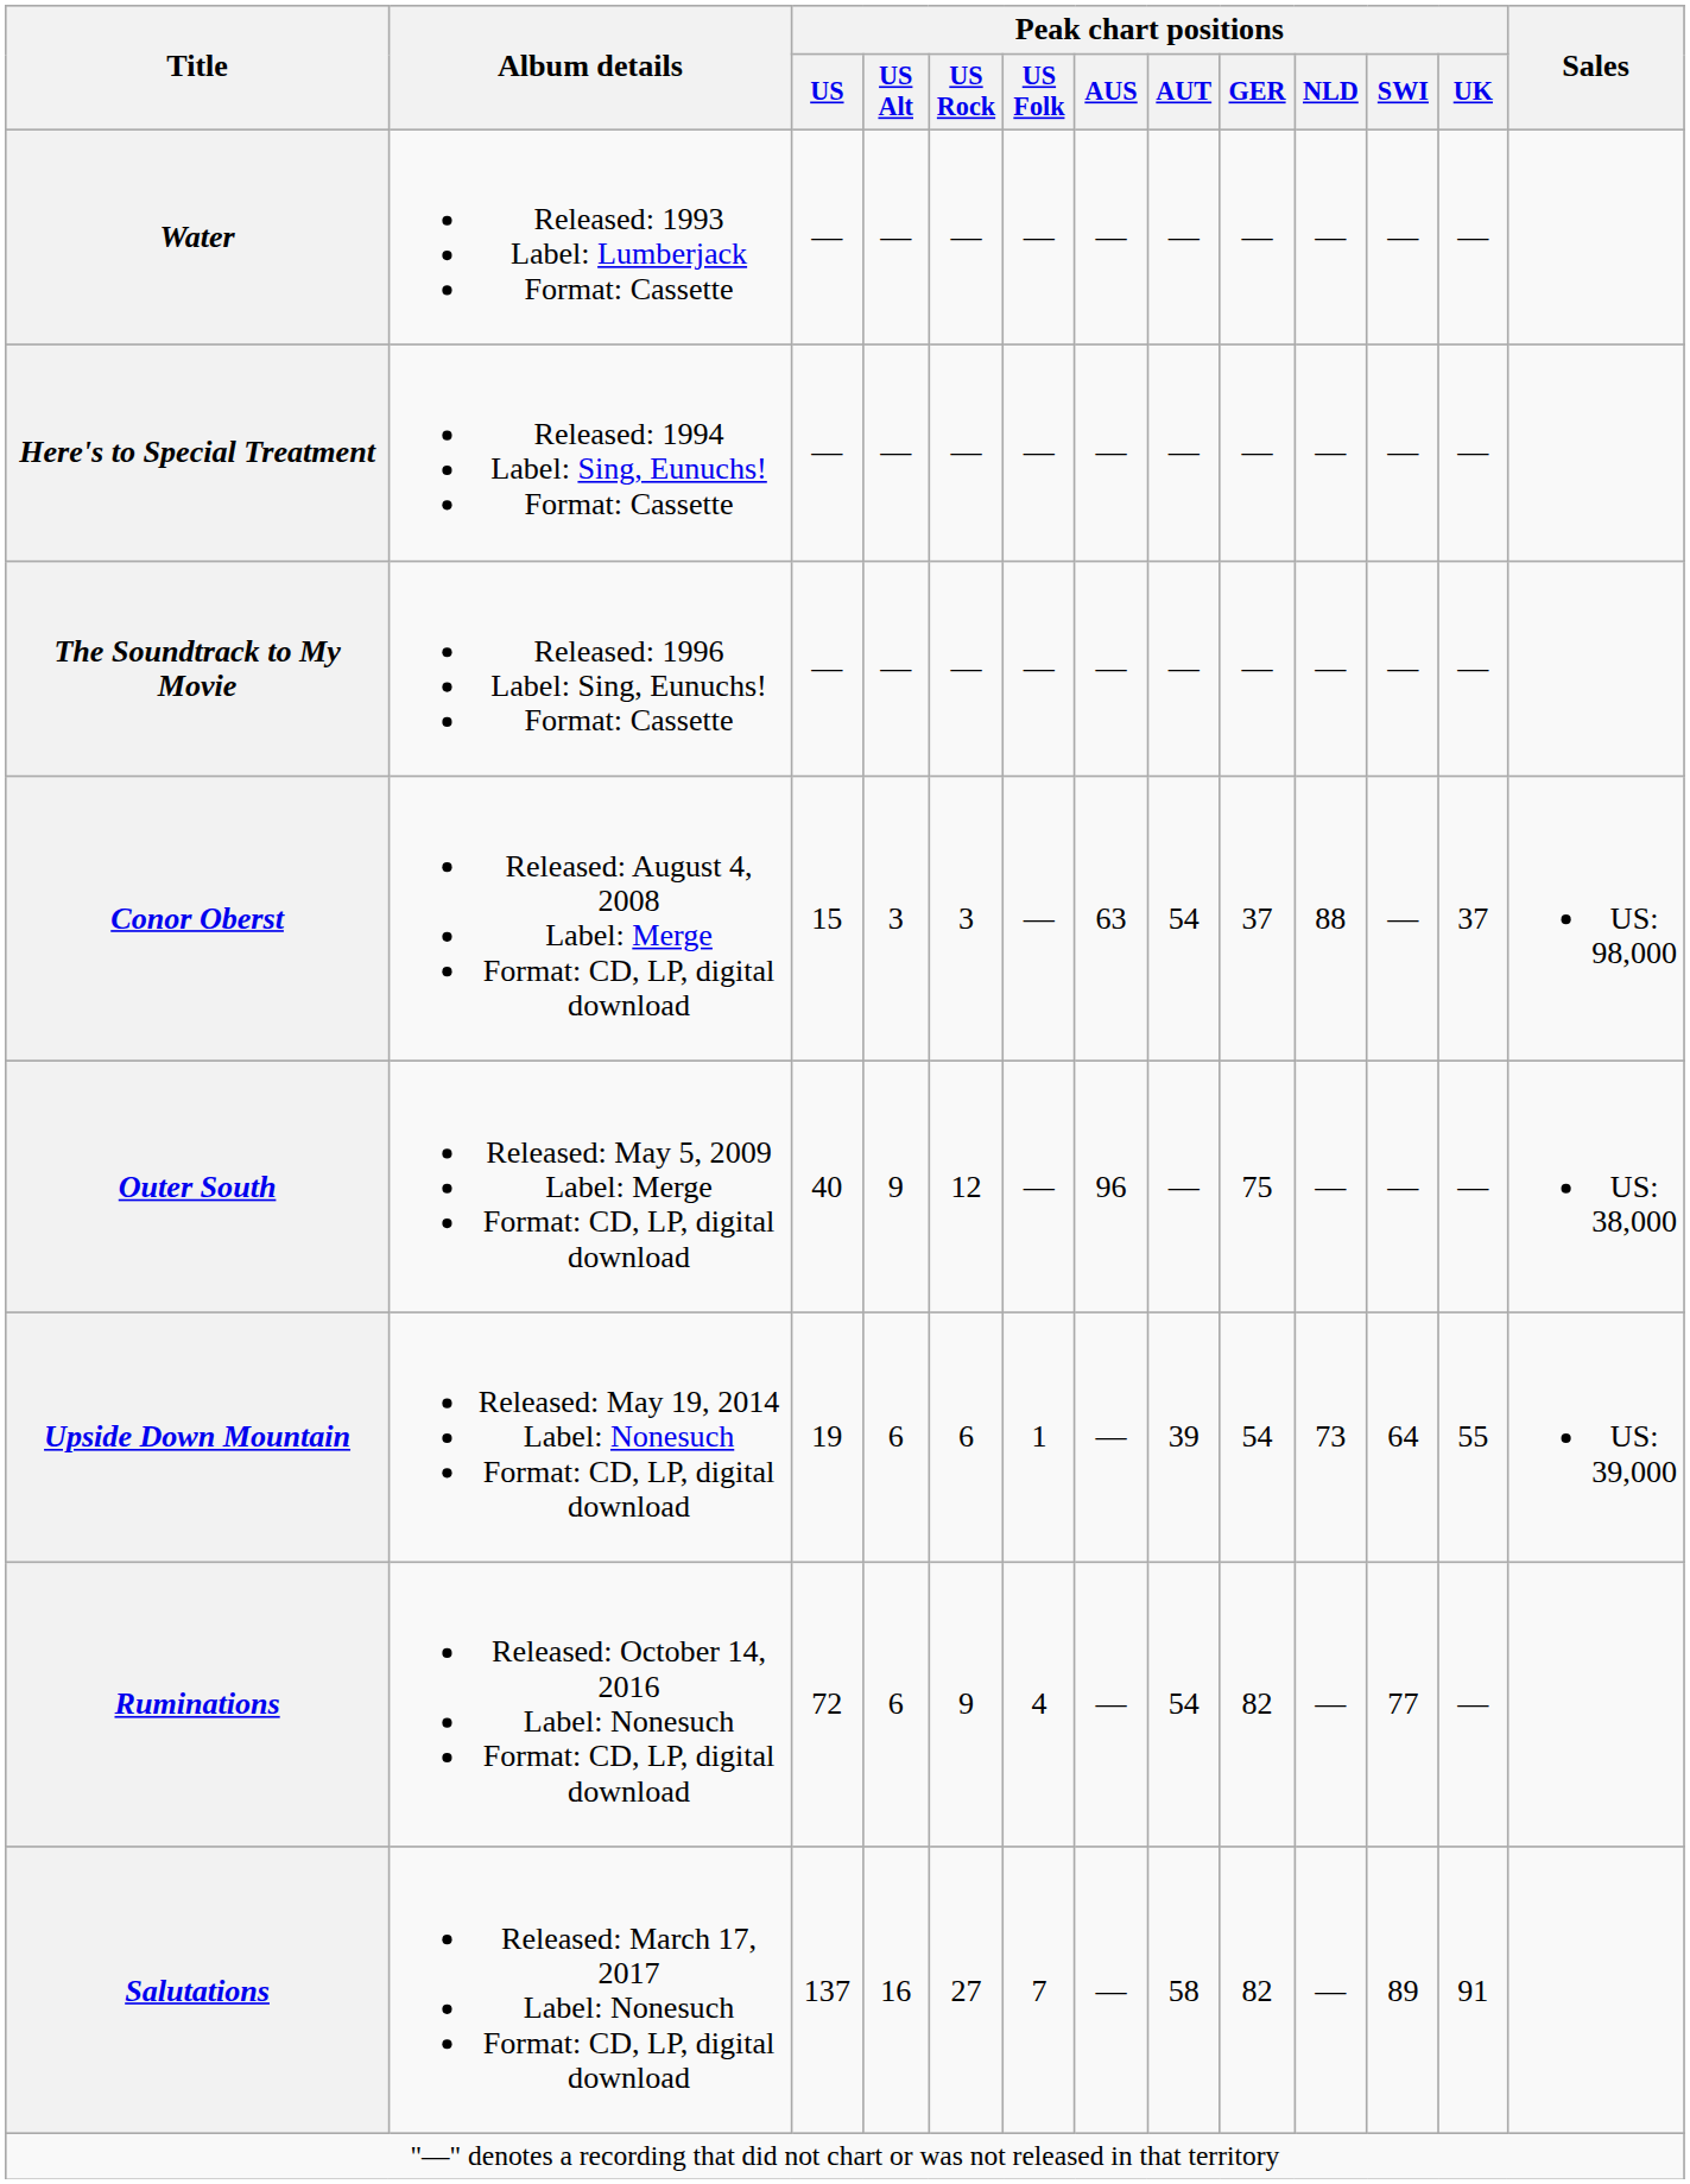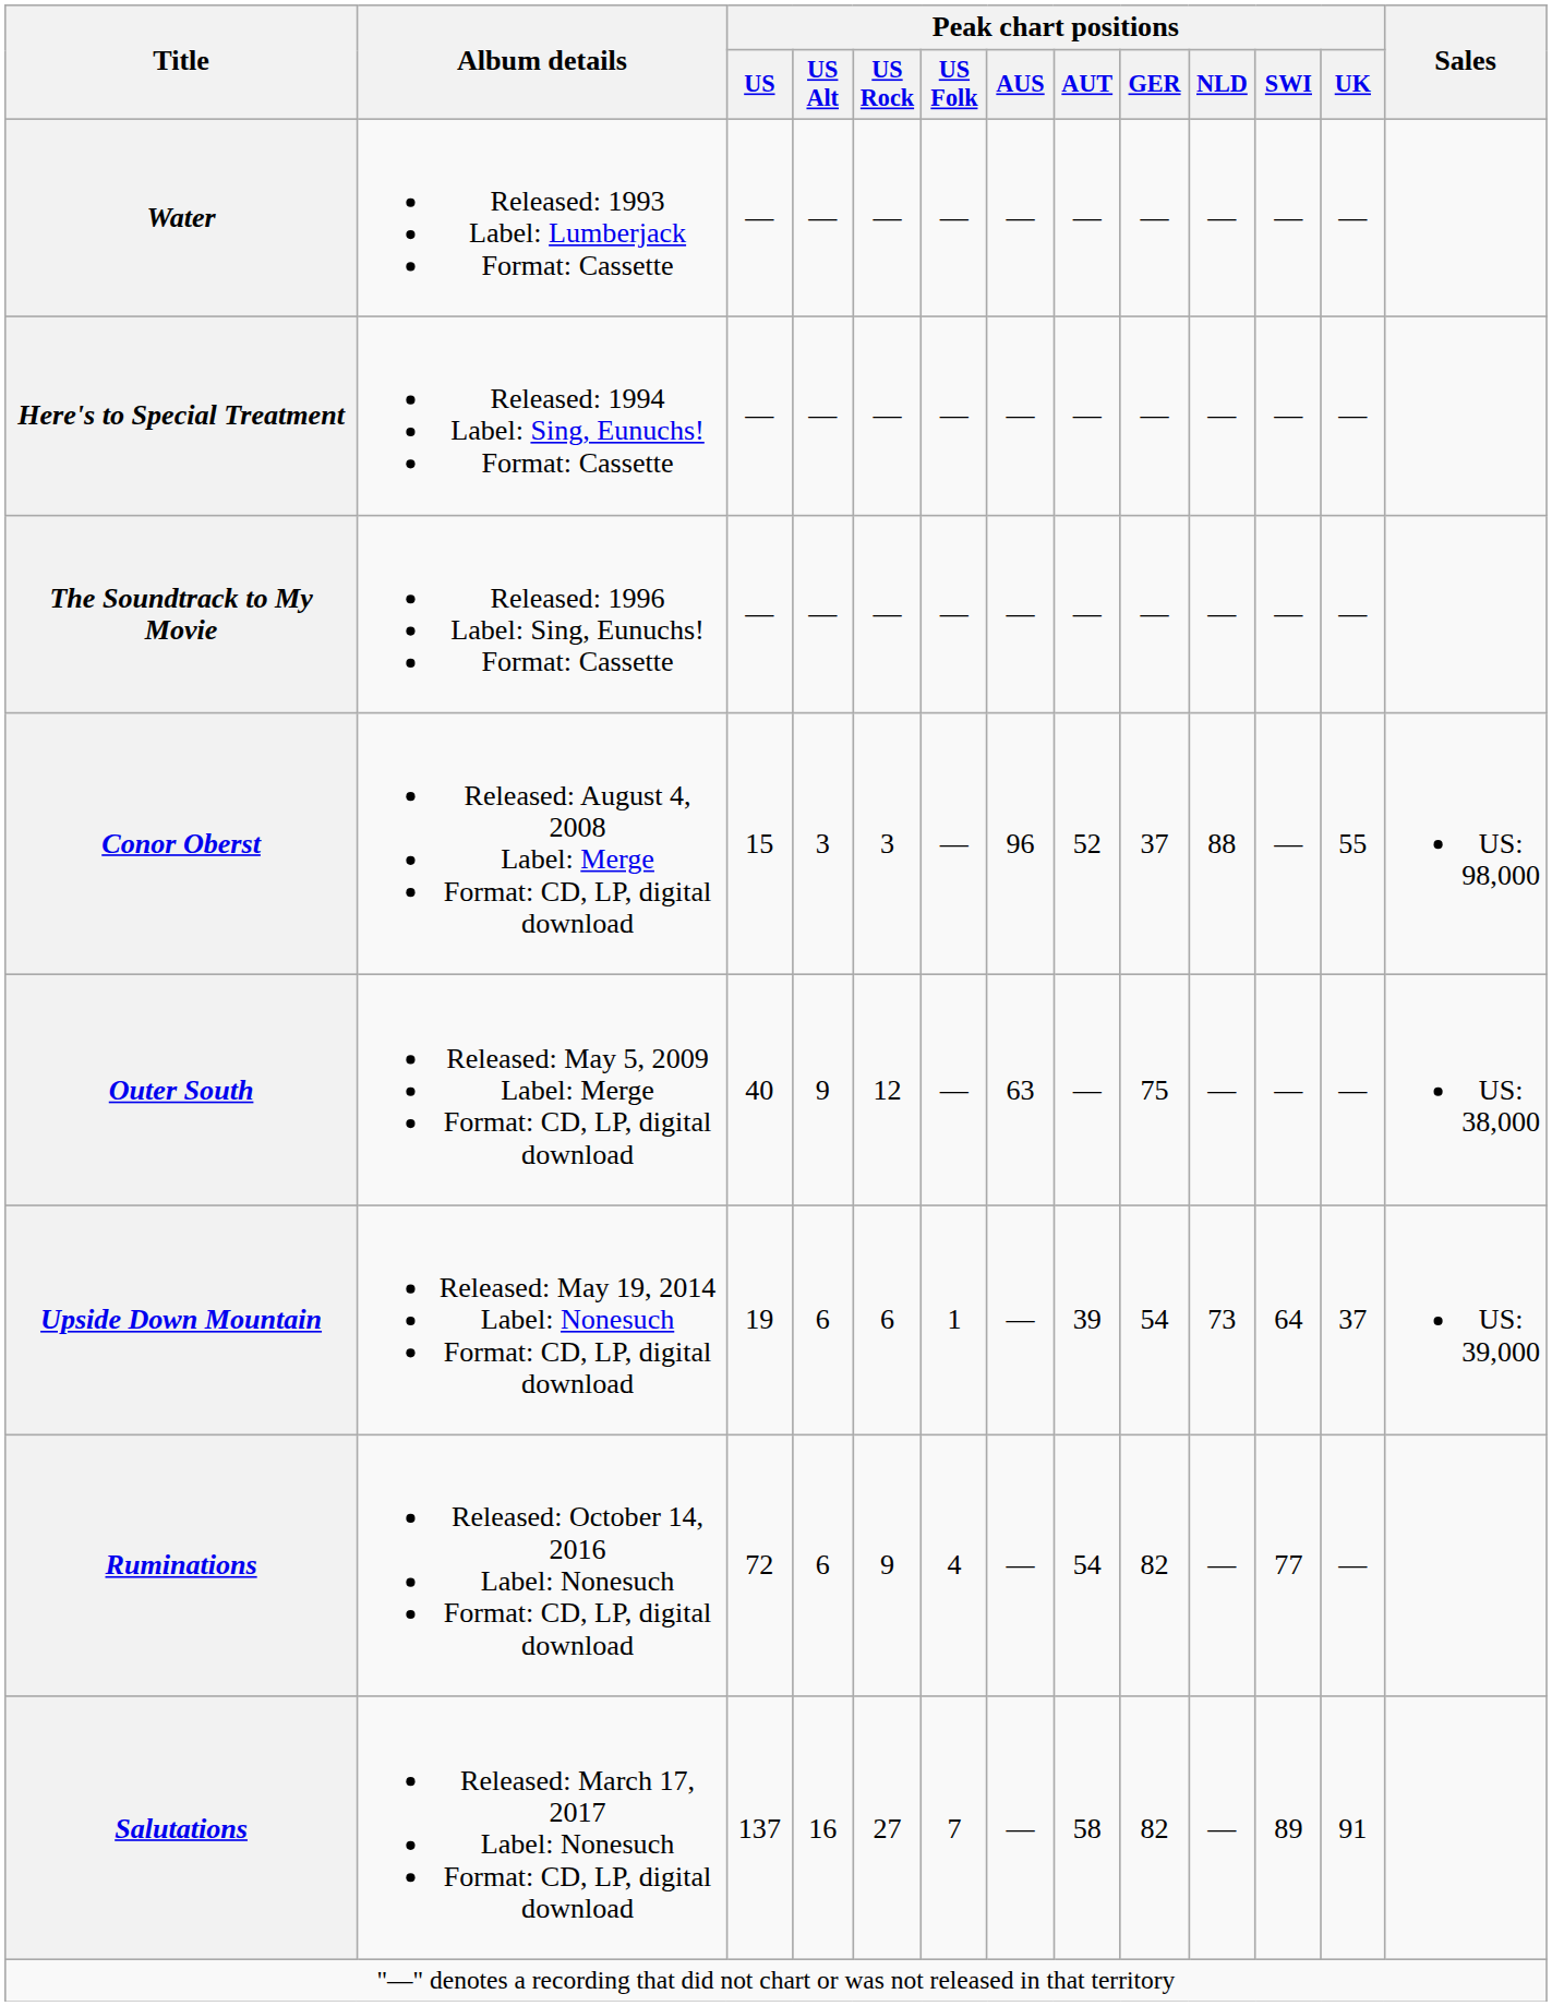 <table class="wikitable plainrowheaders" style="text-align:center;">
 <tr>
 <th scope="col" rowspan="2" style="width:15em;">Title</th>
 <th scope="col" rowspan="2" style="width:15em;">Album details</th>
 <th scope="col" colspan="10">Peak chart positions</th>
 <th scope="col" rowspan="2">Sales</th>
 </tr>
 <tr>
 <th scope="col" style="width:2.4em;font-size:85%;"><a href='#'>US</a><br></th>
 <th scope="col" style="width:2.4em;font-size:85%;"><a href='#'>US<br>Alt</a><br></th>
 <th scope="col" style="width:2.4em;font-size:85%;"><a href='#'>US<br>Rock</a><br></th>
 <th scope="col" style="width:2.4em;font-size:85%;"><a href='#'>US<br>Folk</a><br></th>
 <th scope="col" style="width:2.4em;font-size:85%;"><a href='#'>AUS</a><br></th>
 <th scope="col" style="width:2.4em;font-size:85%;"><a href='#'>AUT</a><br></th>
 <th scope="col" style="width:2.4em;font-size:85%;"><a href='#'>GER</a><br></th>
 <th scope="col" style="width:2.4em;font-size:85%;"><a href='#'>NLD</a><br></th>
 <th scope="col" style="width:2.4em;font-size:85%;"><a href='#'>SWI</a><br></th>
 <th scope="col" style="width:2.4em;font-size:85%;"><a href='#'>UK</a><br></th>
 </tr>
 <tr>
 <th scope="row"><em>Water</em></th>
 <td><br><ul><li>Released: 1993</li><li>Label: <a href='#'>Lumberjack</a></li><li>Format: Cassette</li></ul></td>
 <td>—</td>
 <td>—</td>
 <td>—</td>
 <td>—</td>
 <td>—</td>
 <td>—</td>
 <td>—</td>
 <td>—</td>
 <td>—</td>
 <td>—</td>
 <td></td>
 </tr>
 <tr>
 <th scope="row"><em>Here's to Special Treatment</em></th>
 <td><br><ul><li>Released: 1994</li><li>Label: <a href='#'>Sing, Eunuchs!</a></li><li>Format: Cassette</li></ul></td>
 <td>—</td>
 <td>—</td>
 <td>—</td>
 <td>—</td>
 <td>—</td>
 <td>—</td>
 <td>—</td>
 <td>—</td>
 <td>—</td>
 <td>—</td>
 <td></td>
 </tr>
 <tr>
 <th scope="row"><em>The Soundtrack to My Movie</em></th>
 <td><br><ul><li>Released: 1996</li><li>Label: Sing, Eunuchs!</li><li>Format: Cassette</li></ul></td>
 <td>—</td>
 <td>—</td>
 <td>—</td>
 <td>—</td>
 <td>—</td>
 <td>—</td>
 <td>—</td>
 <td>—</td>
 <td>—</td>
 <td>—</td>
 <td></td>
 </tr>
 <tr>
 <th scope="row"><em><a href='#'>Conor Oberst</a></em></th>
 <td><br><ul><li>Released: August 4, 2008</li><li>Label: <a href='#'>Merge</a></li><li>Format: CD, LP, digital download</li></ul></td>
 <td>15</td>
 <td>3</td>
 <td>3</td>
 <td>—</td>
-<td>63</td>
-<td>54</td>
+<td>96</td>
+<td>52</td>
 <td>37</td>
 <td>88</td>
 <td>—</td>
-<td>37</td>
+<td>55</td>
 <td><br><ul><li>US: 98,000</li></ul></td>
 </tr>
 <tr>
 <th scope="row"><em><a href='#'>Outer South</a></em> </th>
 <td><br><ul><li>Released: May 5, 2009</li><li>Label: Merge</li><li>Format: CD, LP, digital download</li></ul></td>
 <td>40</td>
 <td>9</td>
 <td>12</td>
 <td>—</td>
-<td>96</td>
+<td>63</td>
 <td>—</td>
 <td>75</td>
 <td>—</td>
 <td>—</td>
 <td>—</td>
 <td><br><ul><li>US: 38,000</li></ul></td>
 </tr>
 <tr>
 <th scope="row"><em><a href='#'>Upside Down Mountain</a></em></th>
 <td><br><ul><li>Released: May 19, 2014</li><li>Label: <a href='#'>Nonesuch</a></li><li>Format: CD, LP, digital download</li></ul></td>
 <td>19</td>
 <td>6</td>
 <td>6</td>
 <td>1</td>
 <td>—</td>
 <td>39</td>
 <td>54</td>
 <td>73</td>
 <td>64</td>
-<td>55</td>
+<td>37</td>
 <td><br><ul><li>US: 39,000</li></ul></td>
 </tr>
 <tr>
 <th scope="row"><em><a href='#'>Ruminations</a></em></th>
 <td><br><ul><li>Released: October 14, 2016</li><li>Label: Nonesuch</li><li>Format: CD, LP, digital download</li></ul></td>
 <td>72</td>
 <td>6</td>
 <td>9</td>
 <td>4</td>
 <td>—</td>
 <td>54</td>
 <td>82</td>
 <td>—</td>
 <td>77</td>
 <td>—</td>
 <td></td>
 </tr>
 <tr>
 <th scope="row"><em><a href='#'>Salutations</a></em></th>
 <td><br><ul><li>Released: March 17, 2017</li><li>Label: Nonesuch</li><li>Format: CD, LP, digital download</li></ul></td>
 <td>137</td>
 <td>16</td>
 <td>27</td>
 <td>7</td>
 <td>—</td>
 <td>58</td>
 <td>82</td>
 <td>—</td>
 <td>89</td>
 <td>91</td>
 <td></td>
 </tr>
 <tr>
 <td colspan="15" style="font-size:90%">"—" denotes a recording that did not chart or was not released in that territory</td>
 </tr>
 </table>
